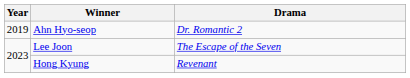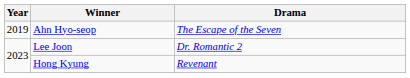 <table class="wikitable" style="width:600px">
 <tr>
 <th width=10>Year</th>
 <th>Winner</th>
 <th>Drama</th>
 </tr>
 <tr>
 <td>2019</td>
 <td><a href='#'>Ahn Hyo-seop</a></td>
-<td><em><a href='#'>Dr. Romantic 2</a></em></td>
+<td><em><a href='#'>The Escape of the Seven</a></em></td>
 </tr>
 <tr>
 <td rowspan="2">2023</td>
 <td><a href='#'>Lee Joon</a></td>
-<td><em><a href='#'>The Escape of the Seven</a></em></td>
+<td><em><a href='#'>Dr. Romantic 2</a></em></td>
 </tr>
 <tr>
 <td><a href='#'>Hong Kyung</a></td>
 <td><em><a href='#'>Revenant</a></em></td>
 </tr>
 </table>
